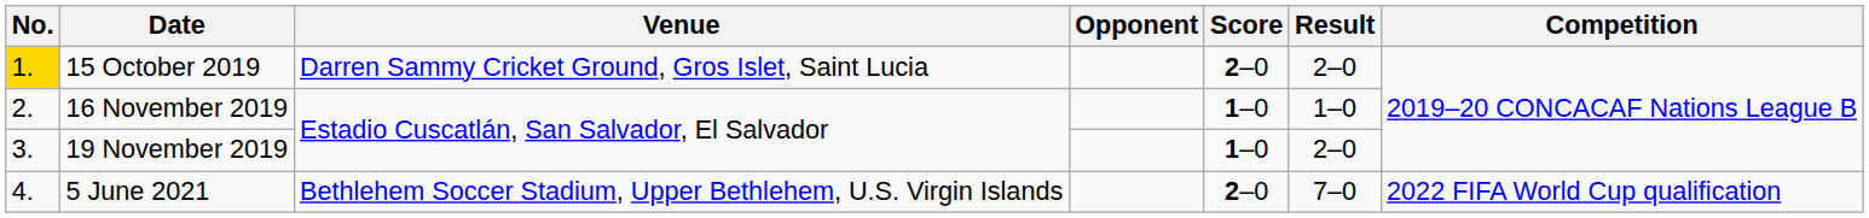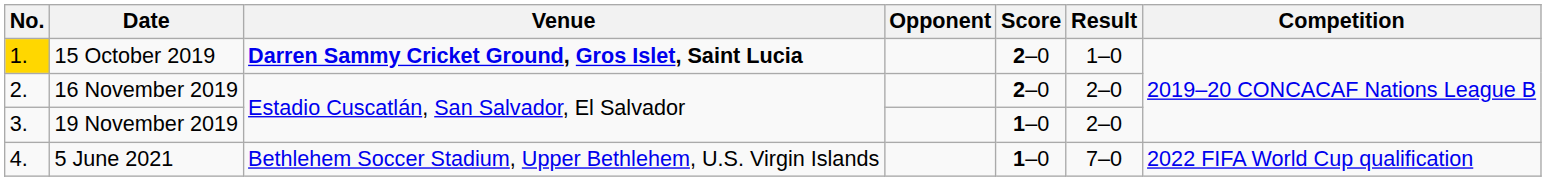 <table class="wikitable">
 <tr>
 <th>No.</th>
 <th>Date</th>
 <th>Venue</th>
 <th>Opponent</th>
 <th>Score</th>
 <th>Result</th>
 <th>Competition</th>
 </tr>
 <tr>
 <td style="background: gold;">1.</td>
 <td>15 October 2019</td>
-<td><a href='#'>Darren Sammy Cricket Ground</a>, <a href='#'>Gros Islet</a>, Saint Lucia</td>
+<td><strong><a href='#'>Darren Sammy Cricket Ground</a>, <a href='#'>Gros Islet</a>, Saint Lucia</strong></td>
 <td></td>
 <td align=center><strong>2</strong>–0</td>
-<td align=center>2–0</td>
+<td align=center>1–0</td>
 <td rowspan=3><a href='#'>2019–20 CONCACAF Nations League B</a></td>
 </tr>
 <tr>
 <td>2.</td>
 <td>16 November 2019</td>
 <td rowspan=2><a href='#'>Estadio Cuscatlán</a>, <a href='#'>San Salvador</a>, El Salvador</td>
 <td></td>
-<td align=center><strong>1</strong>–0</td>
-<td align=center>1–0</td>
+<td align=center><strong>2</strong>–0</td>
+<td align=center>2–0</td>
 </tr>
 <tr>
 <td>3.</td>
 <td>19 November 2019</td>
 <td></td>
 <td align=center><strong>1</strong>–0</td>
 <td align=center>2–0</td>
 </tr>
 <tr>
 <td>4.</td>
 <td>5 June 2021</td>
 <td><a href='#'>Bethlehem Soccer Stadium</a>, <a href='#'>Upper Bethlehem</a>, U.S. Virgin Islands</td>
 <td></td>
-<td align=center><strong>2</strong>–0</td>
+<td align=center><strong>1</strong>–0</td>
 <td align=center>7–0</td>
 <td><a href='#'>2022 FIFA World Cup qualification</a></td>
 </tr>
 </table>
